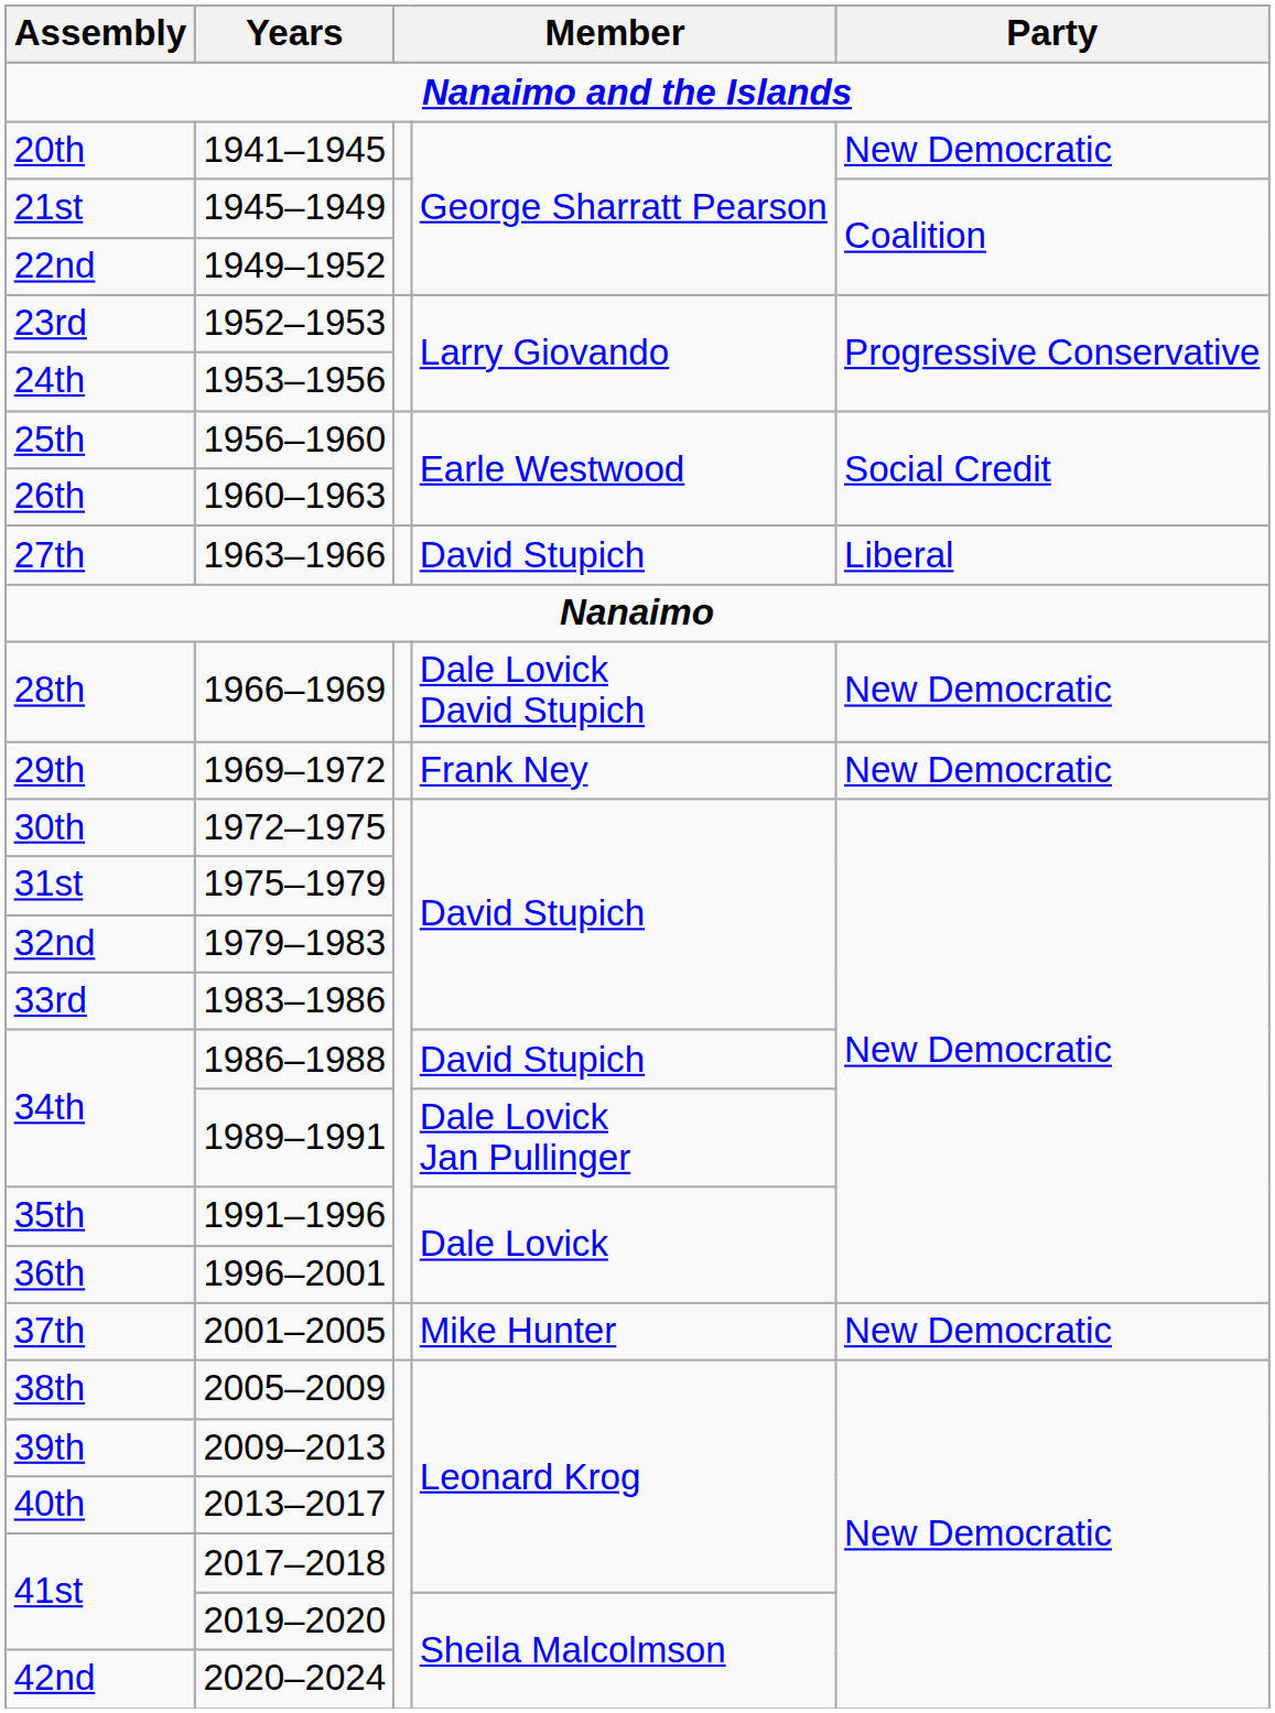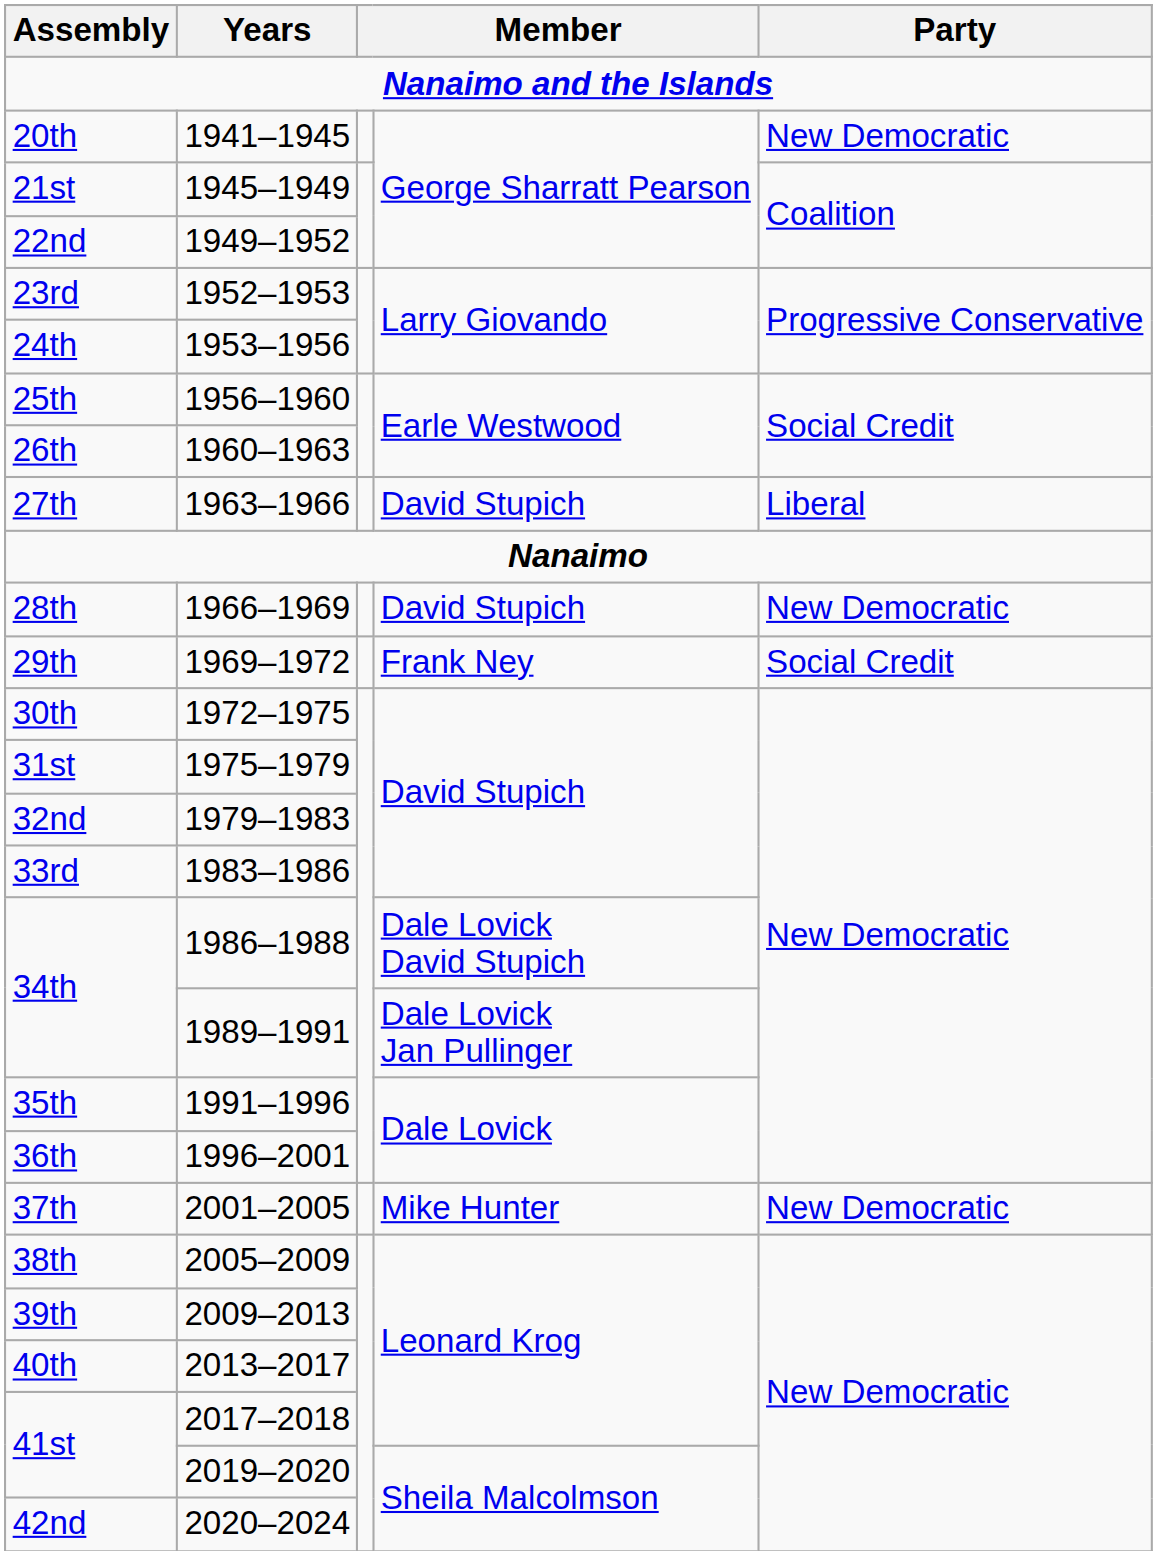 <table class="wikitable">
 <tr>
 <th>Assembly</th>
 <th>Years</th>
 <th colspan="2">Member</th>
 <th>Party</th>
 </tr>
 <tr>
 <td align="center" colspan=5><strong><em><a href='#'>Nanaimo and the Islands</a></em></strong></td>
 </tr>
 <tr>
 <td><a href='#'>20th</a></td>
 <td>1941–1945</td>
 <td></td>
 <td rowspan=3><a href='#'>George Sharratt Pearson</a></td>
 <td><a href='#'>New Democratic</a></td>
 </tr>
 <tr>
 <td><a href='#'>21st</a></td>
 <td>1945–1949</td>
 <td rowspan=2 ></td>
 <td rowspan=2><a href='#'>Coalition</a></td>
 </tr>
 <tr>
 <td><a href='#'>22nd</a></td>
 <td>1949–1952</td>
 </tr>
 <tr>
 <td><a href='#'>23rd</a></td>
 <td>1952–1953</td>
 <td rowspan=2 ></td>
 <td rowspan=2><a href='#'>Larry Giovando</a></td>
 <td rowspan=2><a href='#'>Progressive Conservative</a></td>
 </tr>
 <tr>
 <td><a href='#'>24th</a></td>
 <td>1953–1956</td>
 </tr>
 <tr>
 <td><a href='#'>25th</a></td>
 <td>1956–1960</td>
 <td rowspan=2 ></td>
 <td rowspan=2><a href='#'>Earle Westwood</a></td>
 <td rowspan=2><a href='#'>Social Credit</a></td>
 </tr>
 <tr>
 <td><a href='#'>26th</a></td>
 <td>1960–1963</td>
 </tr>
 <tr>
 <td><a href='#'>27th</a></td>
 <td>1963–1966</td>
 <td></td>
 <td><a href='#'>David Stupich</a></td>
 <td><a href='#'>Liberal</a></td>
 </tr>
 <tr>
 <td align="center" colspan=5><strong><em>Nanaimo</em></strong></td>
 </tr>
 <tr>
 <td><a href='#'>28th</a></td>
 <td>1966–1969</td>
 <td></td>
-<td><a href='#'>Dale Lovick</a><br><a href='#'>David Stupich</a></td>
+<td><a href='#'>David Stupich</a></td>
 <td><a href='#'>New Democratic</a></td>
 </tr>
 <tr>
 <td><a href='#'>29th</a></td>
 <td>1969–1972</td>
 <td></td>
 <td><a href='#'>Frank Ney</a></td>
-<td><a href='#'>New Democratic</a></td>
+<td><a href='#'>Social Credit</a></td>
 </tr>
 <tr>
 <td><a href='#'>30th</a></td>
 <td>1972–1975</td>
 <td rowspan=8 ></td>
 <td rowspan=4><a href='#'>David Stupich</a></td>
 <td rowspan=8><a href='#'>New Democratic</a></td>
 </tr>
 <tr>
 <td><a href='#'>31st</a></td>
 <td>1975–1979</td>
 </tr>
 <tr>
 <td><a href='#'>32nd</a></td>
 <td>1979–1983</td>
 </tr>
 <tr>
 <td><a href='#'>33rd</a></td>
 <td>1983–1986</td>
 </tr>
 <tr>
 <td rowspan=2><a href='#'>34th</a></td>
 <td>1986–1988</td>
-<td><a href='#'>David Stupich</a></td>
+<td><a href='#'>Dale Lovick</a><br><a href='#'>David Stupich</a></td>
 </tr>
 <tr>
 <td>1989–1991</td>
 <td><a href='#'>Dale Lovick</a><br><a href='#'>Jan Pullinger</a></td>
 </tr>
 <tr>
 <td><a href='#'>35th</a></td>
 <td>1991–1996</td>
 <td rowspan=2><a href='#'>Dale Lovick</a></td>
 </tr>
 <tr>
 <td><a href='#'>36th</a></td>
 <td>1996–2001</td>
 </tr>
 <tr>
 <td><a href='#'>37th</a></td>
 <td>2001–2005</td>
 <td></td>
 <td><a href='#'>Mike Hunter</a></td>
 <td><a href='#'>New Democratic</a></td>
 </tr>
 <tr>
 <td><a href='#'>38th</a></td>
 <td>2005–2009</td>
 <td rowspan=6 ></td>
 <td rowspan=4><a href='#'>Leonard Krog</a></td>
 <td rowspan=6><a href='#'>New Democratic</a></td>
 </tr>
 <tr>
 <td><a href='#'>39th</a></td>
 <td>2009–2013</td>
 </tr>
 <tr>
 <td><a href='#'>40th</a></td>
 <td>2013–2017</td>
 </tr>
 <tr>
 <td rowspan=2><a href='#'>41st</a></td>
 <td>2017–2018</td>
 </tr>
 <tr>
 <td>2019–2020</td>
 <td rowspan=2><a href='#'>Sheila Malcolmson</a></td>
 </tr>
 <tr>
 <td><a href='#'>42nd</a></td>
 <td>2020–2024</td>
 </tr>
 </table>
